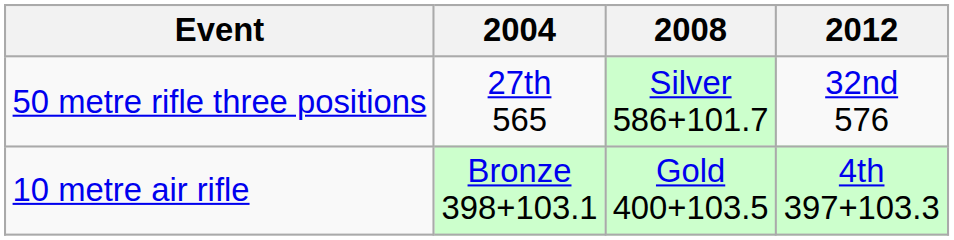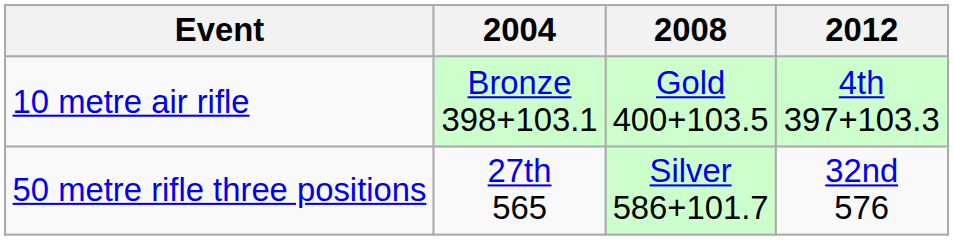 <table class="wikitable" style="text-align: center">
 <tr>
 <th>Event</th>
 <th>2004</th>
 <th>2008</th>
 <th>2012</th>
 </tr>
 <tr>
+<td align=left><a href='#'>10 metre air rifle</a></td>
+<td style="background: #ccffcc"> <a href='#'>Bronze</a><br>398+103.1</td>
+<td style="background: #ccffcc"> <a href='#'>Gold</a><br>400+103.5</td>
+<td style="background: #ccffcc"><a href='#'>4th</a><br>397+103.3</td>
+</tr>
+<tr>
 <td align=left><a href='#'>50 metre rifle three positions</a></td>
 <td><a href='#'>27th</a><br>565</td>
 <td style="background: #ccffcc"> <a href='#'>Silver</a><br>586+101.7</td>
 <td><a href='#'>32nd</a><br>576</td>
 </tr>
-<tr>
-<td align=left><a href='#'>10 metre air rifle</a></td>
-<td style="background: #ccffcc"> <a href='#'>Bronze</a><br>398+103.1</td>
-<td style="background: #ccffcc"> <a href='#'>Gold</a><br>400+103.5</td>
-<td style="background: #ccffcc"><a href='#'>4th</a><br>397+103.3</td>
-</tr>
 </table>
